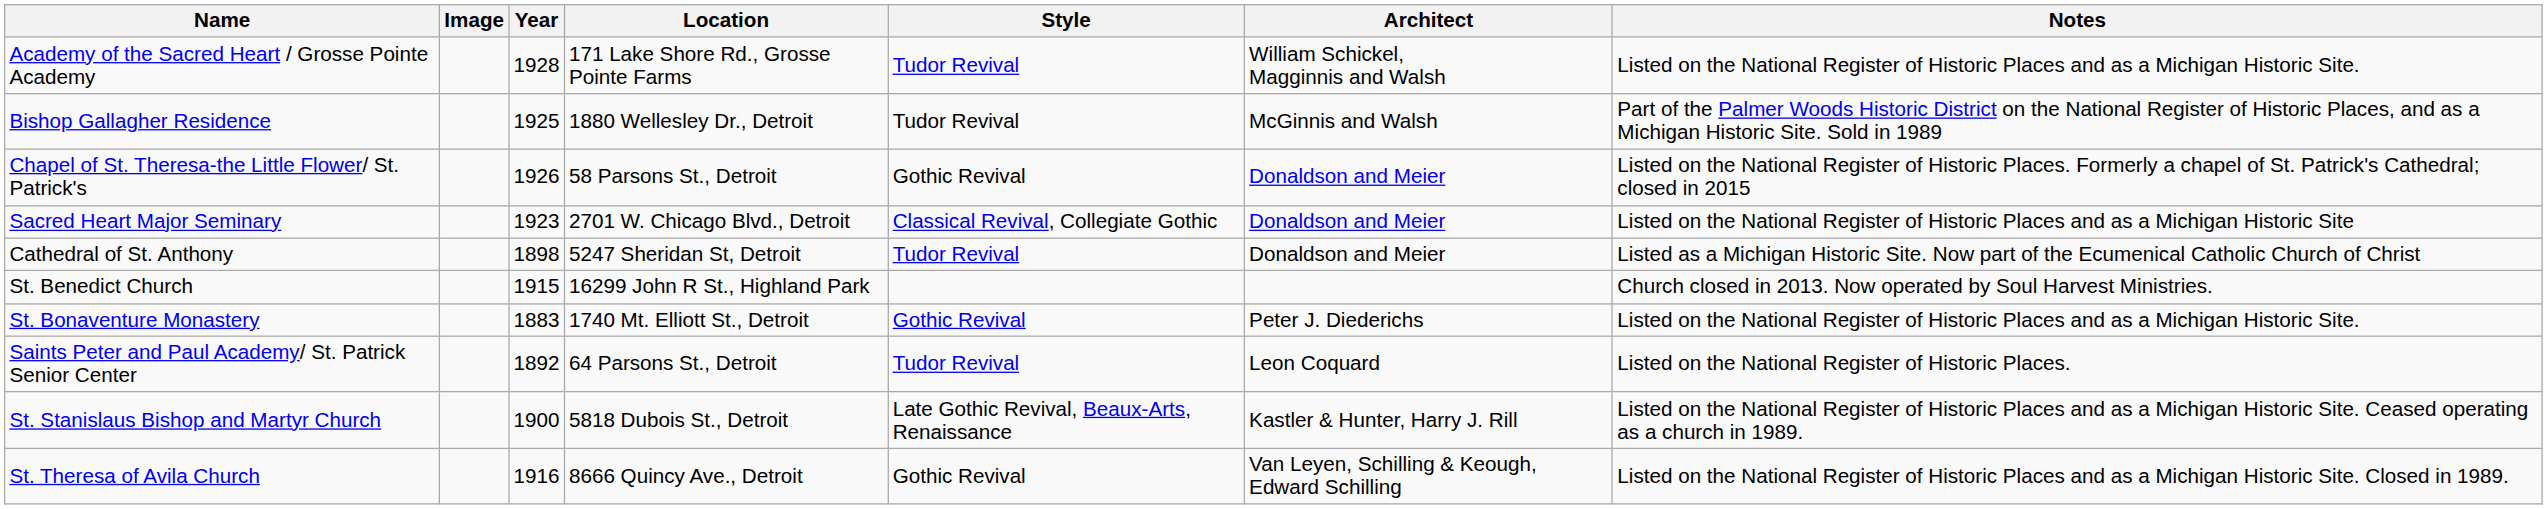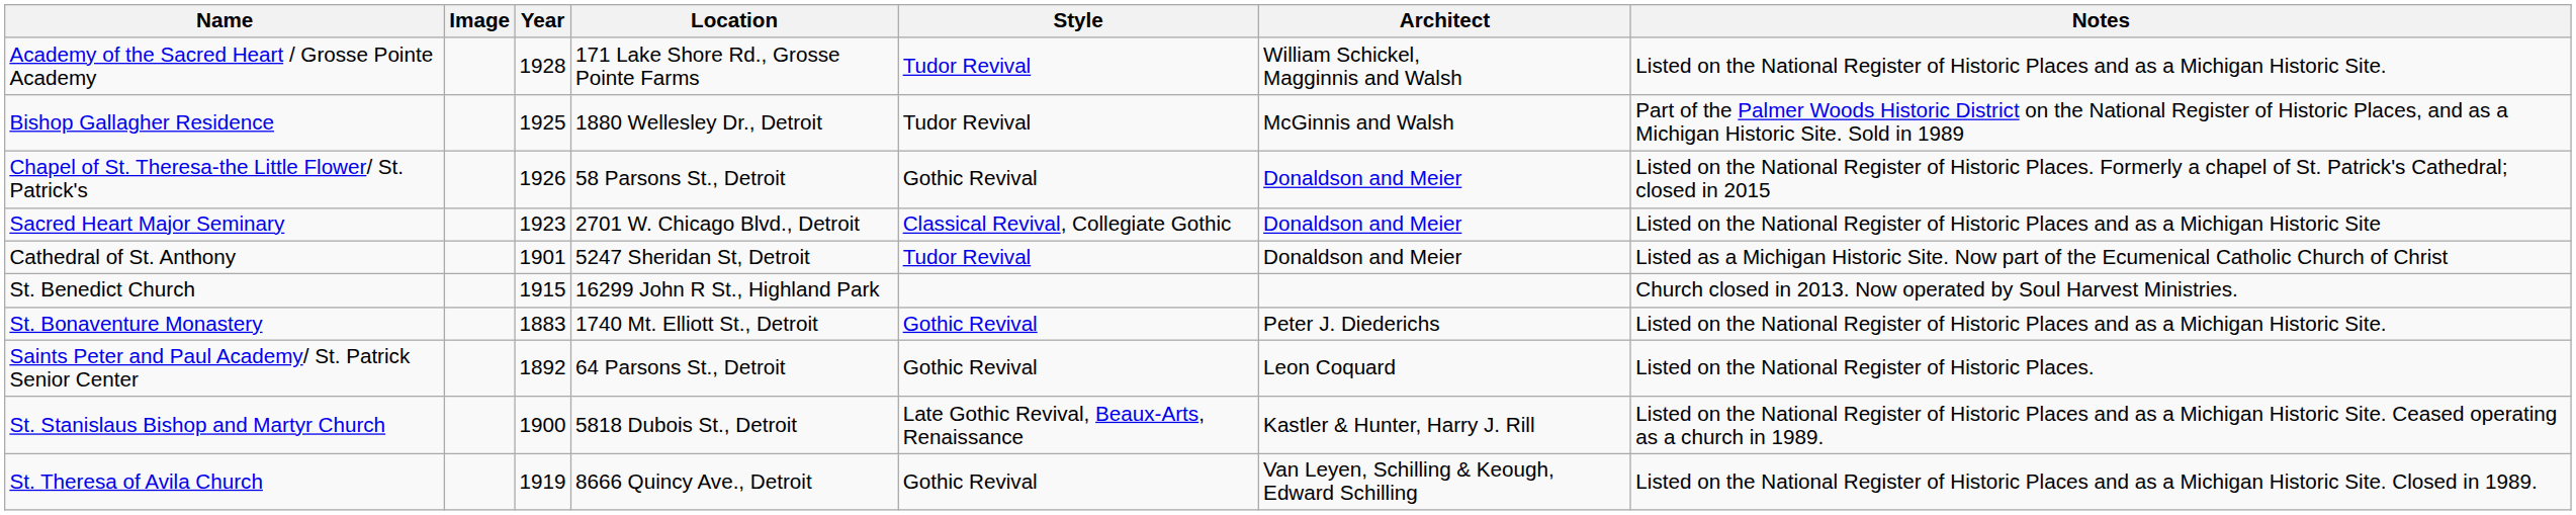 <table class="wikitable sortable">
 <tr>
 <th>Name</th>
 <th class="unsortable">Image</th>
 <th>Year</th>
 <th class="unsortable">Location</th>
 <th class="unsortable">Style</th>
 <th class="unsortable">Architect</th>
 <th class="unsortable">Notes</th>
 </tr>
 <tr>
 <td><a href='#'>Academy of the Sacred Heart</a> / Grosse Pointe Academy</td>
 <td></td>
 <td>1928</td>
 <td>171 Lake Shore Rd., Grosse Pointe Farms<br><small></small></td>
 <td><a href='#'>Tudor Revival</a></td>
 <td>William Schickel,<br>Magginnis and Walsh</td>
 <td>Listed on the National Register of Historic Places and as a Michigan Historic Site.</td>
 </tr>
 <tr>
 <td><a href='#'>Bishop Gallagher Residence</a></td>
 <td></td>
 <td>1925</td>
 <td>1880 Wellesley Dr., Detroit<br><small></small></td>
 <td>Tudor Revival</td>
 <td>McGinnis and Walsh</td>
 <td>Part of the <a href='#'>Palmer Woods Historic District</a> on the National Register of Historic Places, and as a Michigan Historic Site. Sold in 1989</td>
 </tr>
 <tr>
 <td><a href='#'>Chapel of St. Theresa-the Little Flower</a>/ St. Patrick's</td>
 <td></td>
 <td>1926</td>
 <td>58 Parsons St., Detroit<br><small></small></td>
 <td>Gothic Revival</td>
 <td><a href='#'>Donaldson and Meier</a></td>
 <td>Listed on the National Register of Historic Places. Formerly a chapel of St. Patrick's Cathedral; closed in 2015</td>
 </tr>
 <tr>
 <td><a href='#'>Sacred Heart Major Seminary</a></td>
 <td></td>
 <td>1923</td>
 <td>2701 W. Chicago Blvd., Detroit<br><small></small></td>
 <td><a href='#'>Classical Revival</a>, Collegiate Gothic</td>
 <td><a href='#'>Donaldson and Meier</a></td>
 <td>Listed on the National Register of Historic Places and as a Michigan Historic Site</td>
 </tr>
 <tr>
 <td>Cathedral of St. Anthony</td>
 <td></td>
-<td>1898</td>
+<td>1901</td>
 <td>5247 Sheridan St, Detroit</td>
 <td><a href='#'>Tudor Revival</a></td>
 <td>Donaldson and Meier</td>
 <td>Listed as a Michigan Historic Site. Now part of the Ecumenical Catholic Church of Christ</td>
 </tr>
 <tr>
 <td>St. Benedict Church</td>
 <td></td>
 <td>1915</td>
 <td>16299 John R St., Highland Park</td>
 <td></td>
 <td></td>
 <td>Church closed in 2013. Now operated by Soul Harvest Ministries.</td>
 </tr>
 <tr>
 <td><a href='#'>St. Bonaventure Monastery</a></td>
 <td></td>
 <td>1883</td>
 <td>1740 Mt. Elliott St., Detroit<br><small></small></td>
 <td><a href='#'>Gothic Revival</a></td>
 <td>Peter J. Diederichs</td>
 <td>Listed on the National Register of Historic Places and as a Michigan Historic Site.</td>
 </tr>
 <tr>
 <td><a href='#'>Saints Peter and Paul Academy</a>/ St. Patrick Senior Center</td>
 <td></td>
 <td>1892</td>
 <td>64 Parsons St., Detroit<br><small></small></td>
-<td><a href='#'>Tudor Revival</a></td>
+<td>Gothic Revival</td>
 <td>Leon Coquard</td>
 <td>Listed on the National Register of Historic Places.</td>
 </tr>
 <tr>
 <td><a href='#'>St. Stanislaus Bishop and Martyr Church</a></td>
 <td></td>
 <td>1900</td>
 <td>5818 Dubois St., Detroit<br><small></small></td>
 <td>Late Gothic Revival, <a href='#'>Beaux-Arts</a>, Renaissance</td>
 <td>Kastler & Hunter, Harry J. Rill</td>
 <td>Listed on the National Register of Historic Places and as a Michigan Historic Site. Ceased operating as a   church in 1989.</td>
 </tr>
 <tr>
 <td><a href='#'>St. Theresa of Avila Church</a></td>
 <td></td>
-<td>1916</td>
+<td>1919</td>
 <td>8666 Quincy Ave., Detroit<br><small></small></td>
 <td>Gothic Revival</td>
 <td>Van Leyen, Schilling & Keough, Edward Schilling</td>
 <td>Listed on the National Register of Historic Places and as a Michigan Historic Site. Closed in 1989.</td>
 </tr>
 </table>
